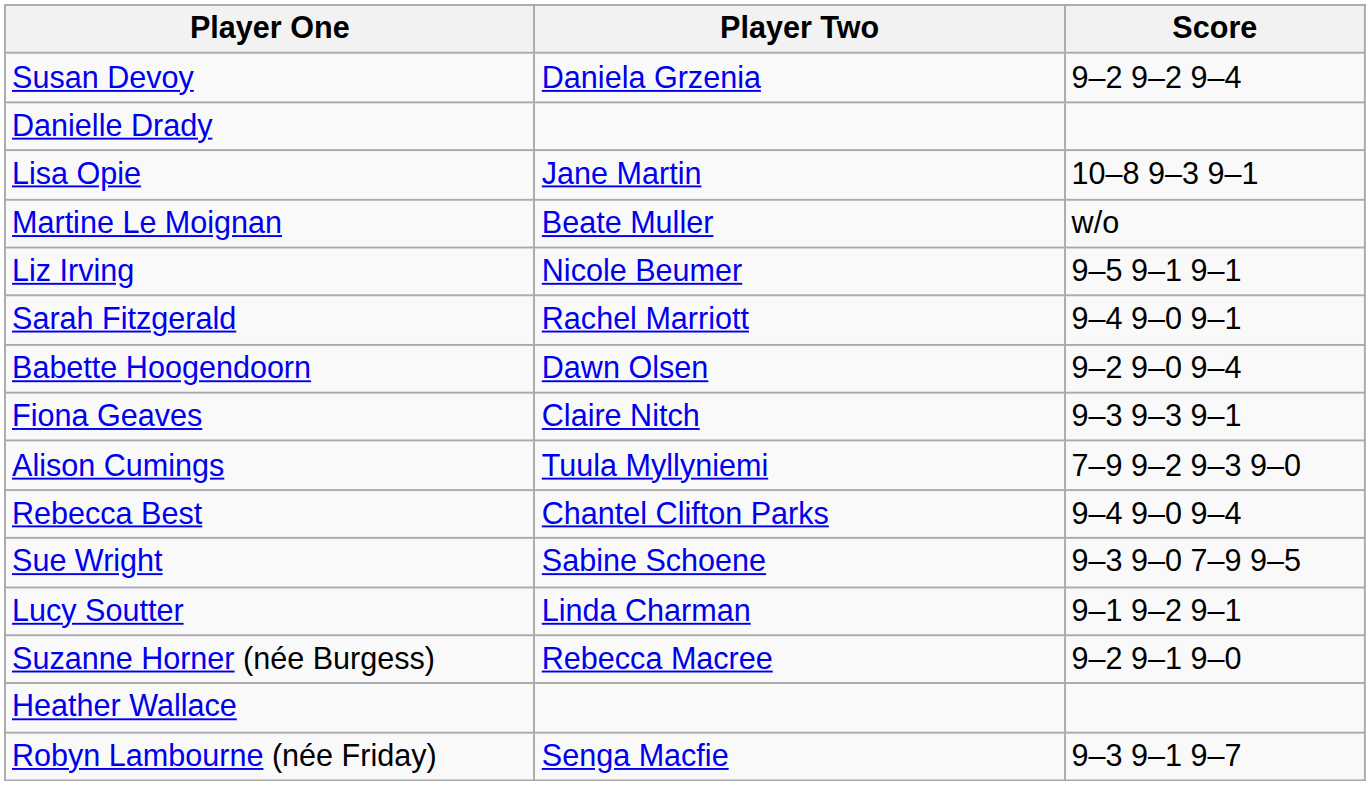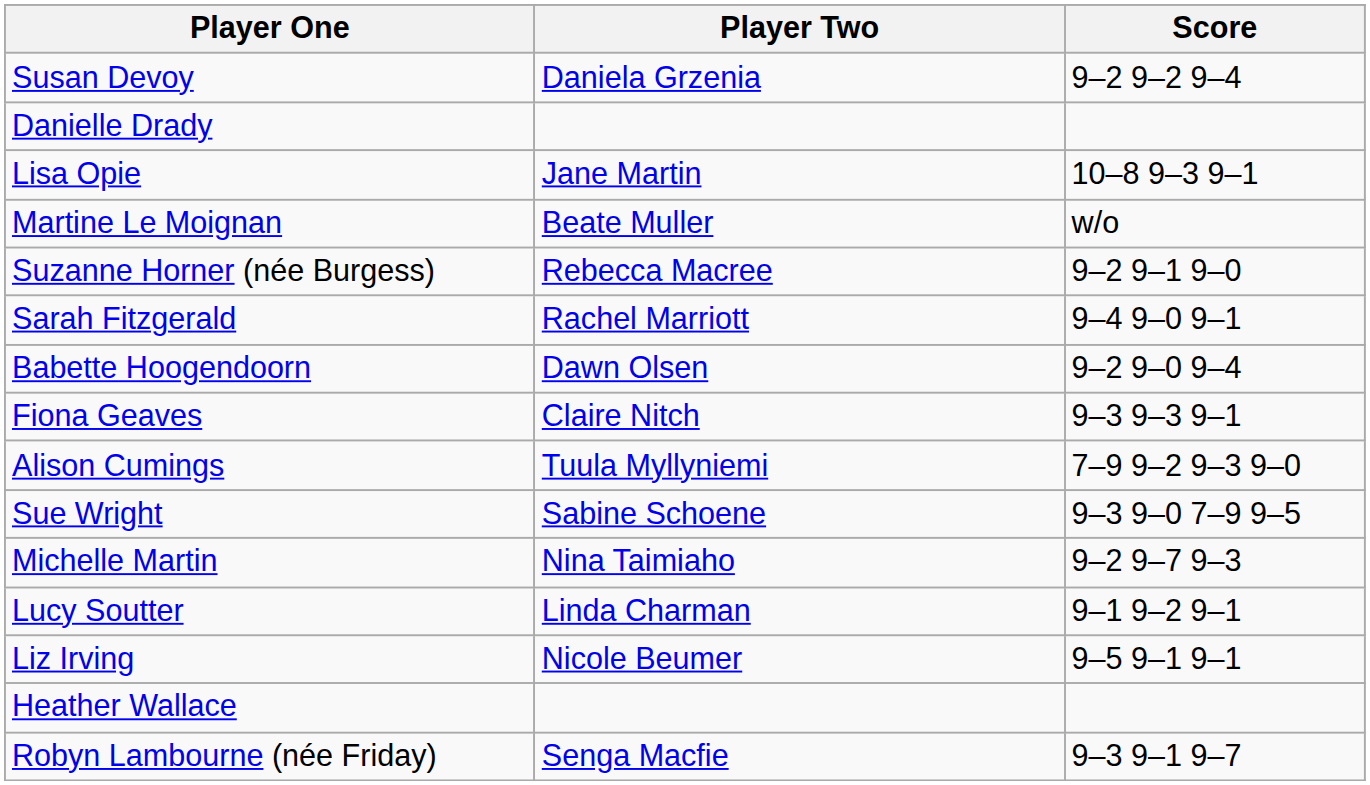 <table class="wikitable">
 <tr>
 <th width=270>Player One</th>
 <th width=270>Player Two</th>
 <th width=150>Score</th>
 </tr>
 <tr>
 <td> <a href='#'>Susan Devoy</a></td>
 <td> <a href='#'>Daniela Grzenia</a></td>
 <td>9–2 9–2 9–4</td>
 </tr>
 <tr>
 <td> <a href='#'>Danielle Drady</a></td>
 <td></td>
 <td></td>
 </tr>
 <tr>
 <td> <a href='#'>Lisa Opie</a></td>
 <td> <a href='#'>Jane Martin</a></td>
 <td>10–8 9–3 9–1</td>
 </tr>
 <tr>
 <td> <a href='#'>Martine Le Moignan</a></td>
 <td> <a href='#'>Beate Muller</a></td>
 <td>w/o</td>
 </tr>
 <tr>
-<td> <a href='#'>Liz Irving</a></td>
-<td> <a href='#'>Nicole Beumer</a></td>
-<td>9–5 9–1 9–1</td>
+<td> <a href='#'>Suzanne Horner</a> (née Burgess)</td>
+<td> <a href='#'>Rebecca Macree</a></td>
+<td>9–2 9–1 9–0</td>
 </tr>
 <tr>
 <td> <a href='#'>Sarah Fitzgerald</a></td>
 <td> <a href='#'>Rachel Marriott</a></td>
 <td>9–4 9–0 9–1</td>
 </tr>
 <tr>
 <td> <a href='#'>Babette Hoogendoorn</a></td>
 <td> <a href='#'>Dawn Olsen</a></td>
 <td>9–2 9–0 9–4</td>
 </tr>
 <tr>
 <td> <a href='#'>Fiona Geaves</a></td>
 <td> <a href='#'>Claire Nitch</a></td>
 <td>9–3 9–3 9–1</td>
 </tr>
 <tr>
 <td> <a href='#'>Alison Cumings</a></td>
 <td> <a href='#'>Tuula Myllyniemi</a></td>
 <td>7–9 9–2 9–3 9–0</td>
 </tr>
 <tr>
-<td> <a href='#'>Rebecca Best</a></td>
-<td> <a href='#'>Chantel Clifton Parks</a></td>
-<td>9–4 9–0 9–4</td>
-</tr>
-<tr>
 <td> <a href='#'>Sue Wright</a></td>
 <td> <a href='#'>Sabine Schoene</a></td>
 <td>9–3 9–0 7–9 9–5</td>
+</tr>
+<tr>
+<td> <a href='#'>Michelle Martin</a></td>
+<td> <a href='#'>Nina Taimiaho</a></td>
+<td>9–2 9–7 9–3</td>
 </tr>
 <tr>
 <td> <a href='#'>Lucy Soutter</a></td>
 <td> <a href='#'>Linda Charman</a></td>
 <td>9–1 9–2 9–1</td>
 </tr>
 <tr>
-<td> <a href='#'>Suzanne Horner</a> (née Burgess)</td>
-<td> <a href='#'>Rebecca Macree</a></td>
-<td>9–2 9–1 9–0</td>
+<td> <a href='#'>Liz Irving</a></td>
+<td> <a href='#'>Nicole Beumer</a></td>
+<td>9–5 9–1 9–1</td>
 </tr>
 <tr>
 <td> <a href='#'>Heather Wallace</a></td>
 <td></td>
 <td></td>
 </tr>
 <tr>
 <td> <a href='#'>Robyn Lambourne</a> (née Friday)</td>
 <td> <a href='#'>Senga Macfie</a></td>
 <td>9–3 9–1 9–7</td>
 </tr>
 </table>
